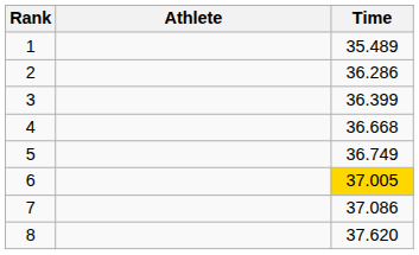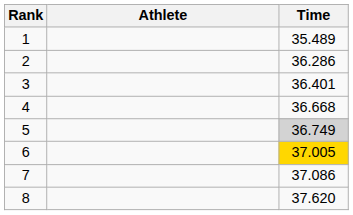 <table class=wikitable style="text-align:center">
 <tr>
 <th width=40>Rank</th>
 <th width=250>Athlete</th>
 <th width=70>Time</th>
 </tr>
 <tr>
 <td>1</td>
 <td align=left></td>
 <td>35.489</td>
 </tr>
 <tr>
 <td>2</td>
 <td align=left></td>
 <td>36.286</td>
 </tr>
 <tr>
 <td>3</td>
 <td align=left></td>
-<td>36.399</td>
+<td>36.401</td>
 </tr>
 <tr>
 <td>4</td>
 <td align=left></td>
 <td>36.668</td>
 </tr>
 <tr>
 <td>5</td>
 <td align=left></td>
-<td>36.749</td>
+<td style="background: lightgrey;">36.749</td>
 </tr>
 <tr>
 <td>6</td>
 <td align=left></td>
 <td style="background: gold;">37.005</td>
 </tr>
 <tr>
 <td>7</td>
 <td align=left></td>
 <td>37.086</td>
 </tr>
 <tr>
 <td>8</td>
 <td align=left></td>
 <td>37.620</td>
 </tr>
 </table>
